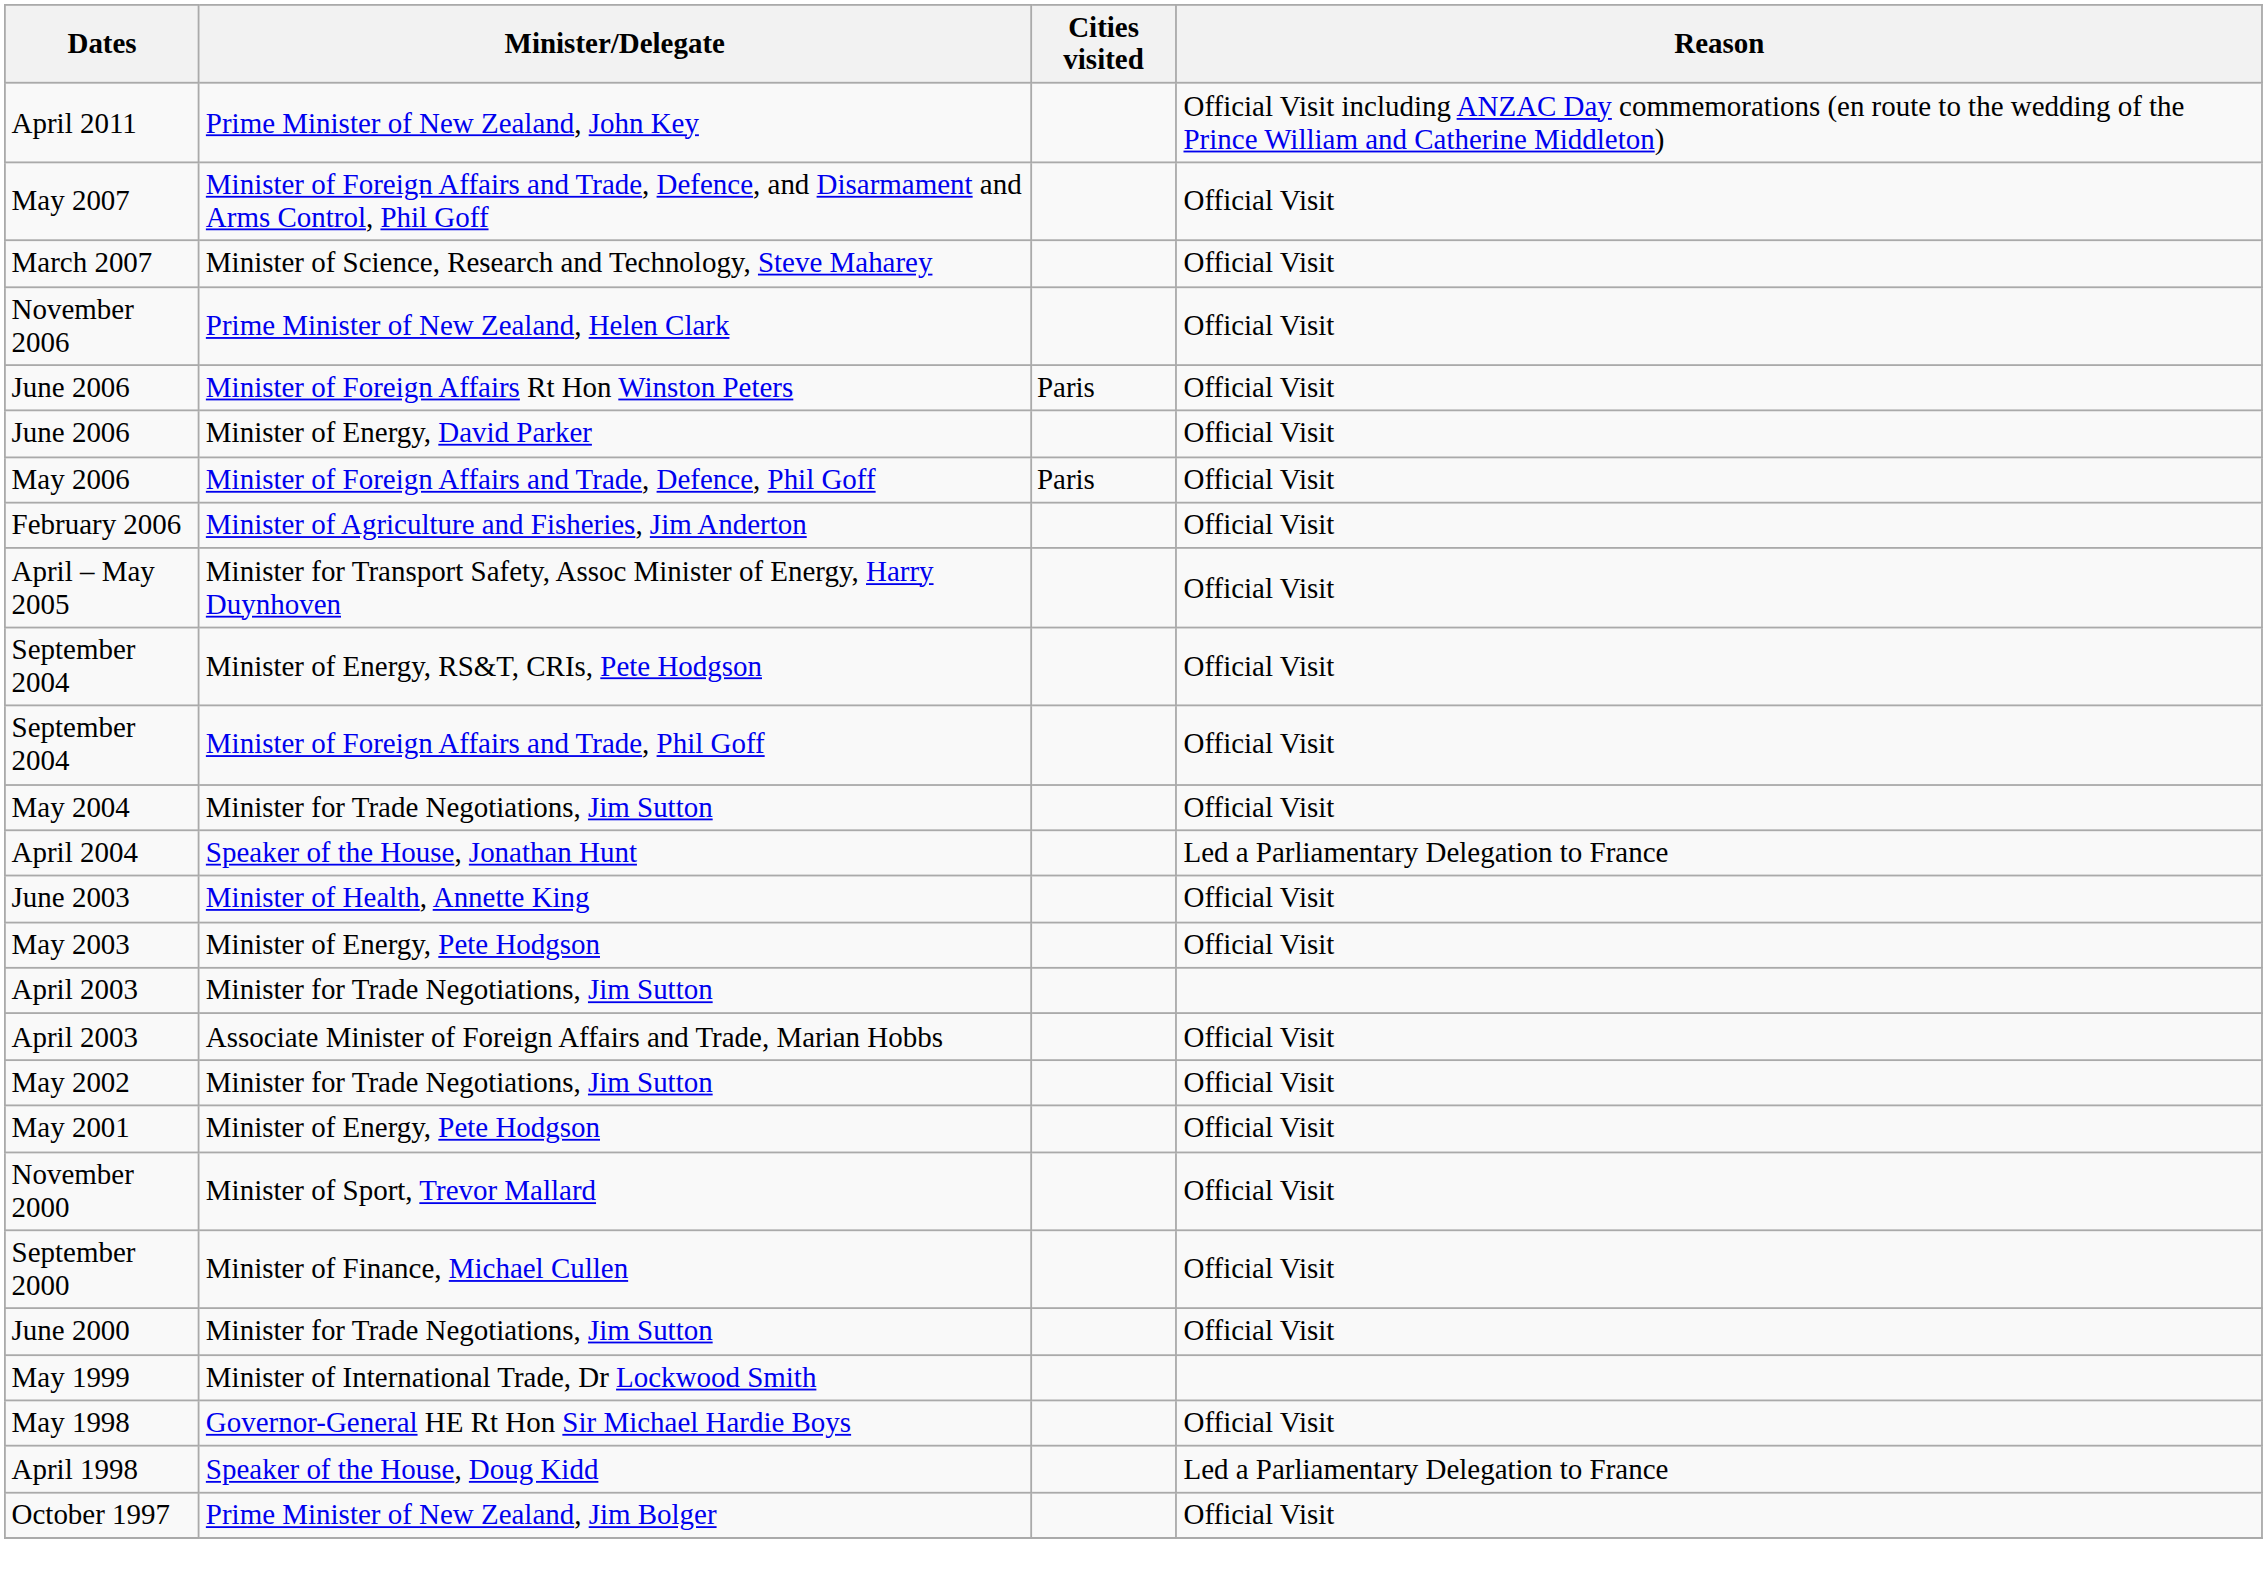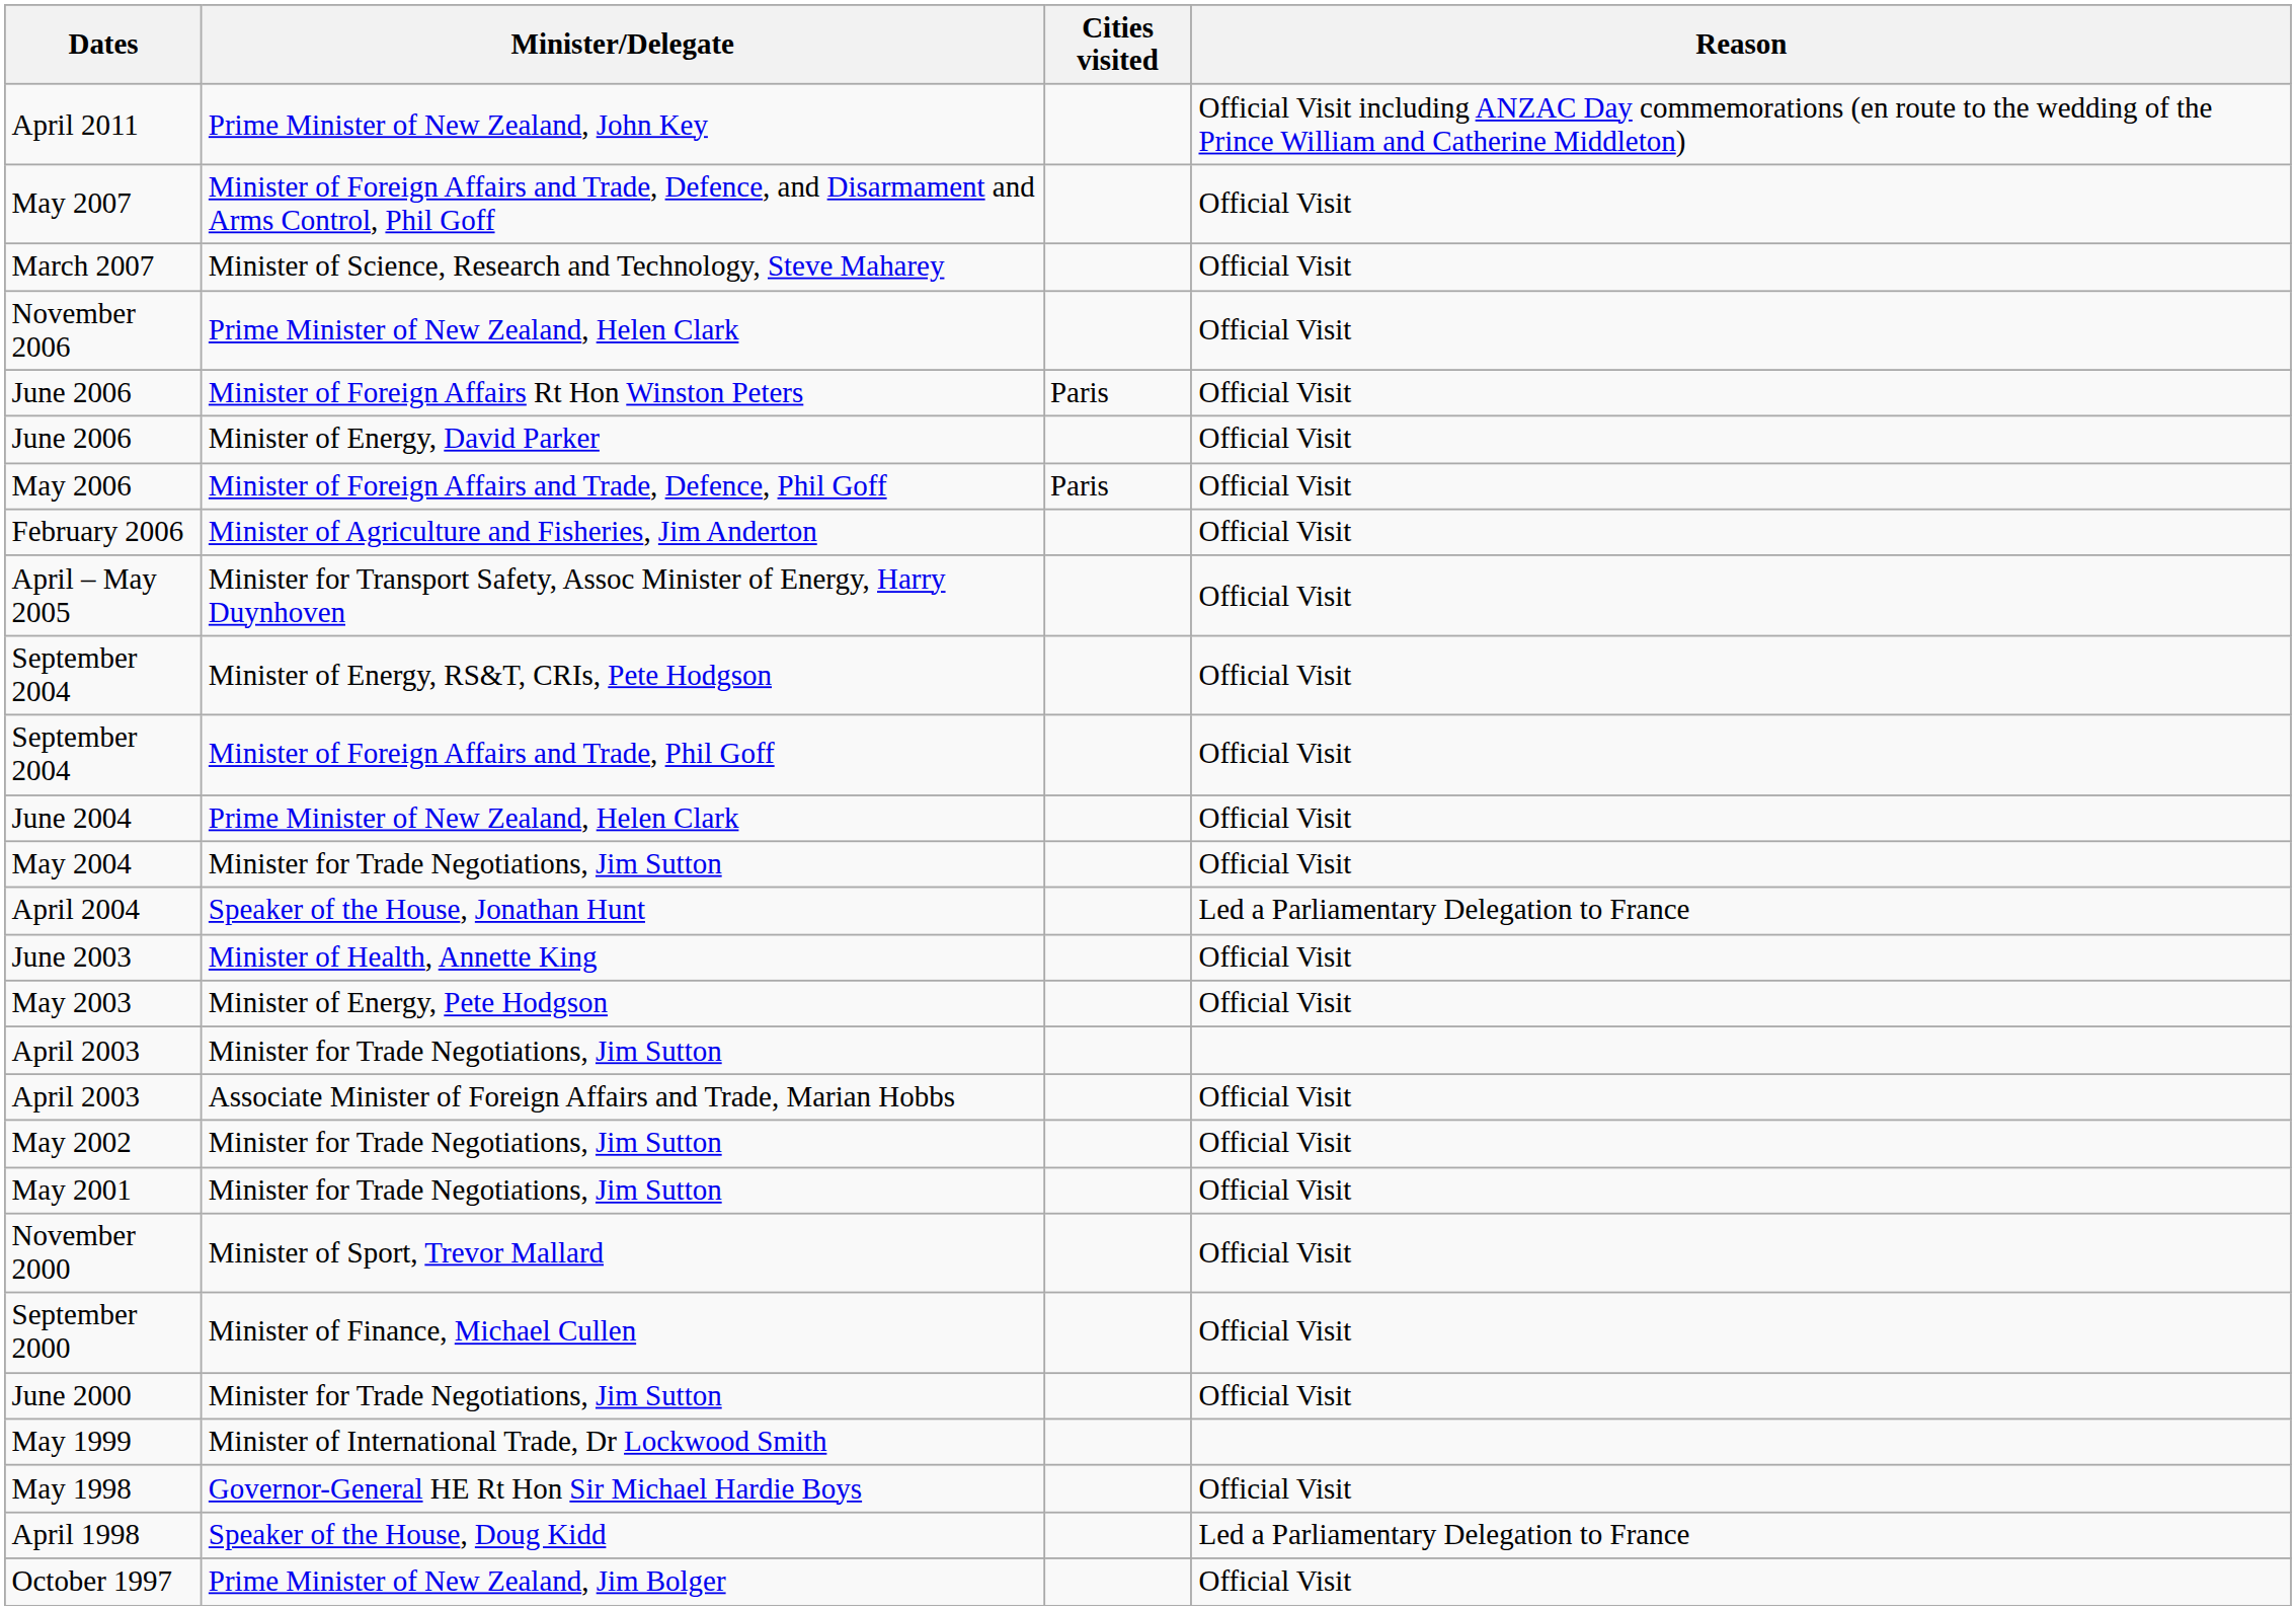 <table class=wikitable>
 <tr>
 <th>Dates</th>
 <th>Minister/Delegate</th>
 <th>Cities visited</th>
 <th>Reason</th>
 </tr>
 <tr>
 <td>April 2011</td>
 <td><a href='#'>Prime Minister of New Zealand</a>, <a href='#'>John Key</a></td>
 <td></td>
 <td>Official Visit including <a href='#'>ANZAC Day</a> commemorations (en route to the wedding of the <a href='#'>Prince William and Catherine Middleton</a>)</td>
 </tr>
 <tr>
 <td>May 2007</td>
 <td><a href='#'>Minister of Foreign Affairs and Trade</a>, <a href='#'>Defence</a>, and <a href='#'>Disarmament</a> and <a href='#'>Arms Control</a>, <a href='#'>Phil Goff</a></td>
 <td></td>
 <td>Official Visit</td>
 </tr>
 <tr>
 <td>March 2007</td>
 <td>Minister of Science, Research and Technology, <a href='#'>Steve Maharey</a></td>
 <td></td>
 <td>Official Visit</td>
 </tr>
 <tr>
 <td>November 2006</td>
 <td><a href='#'>Prime Minister of New Zealand</a>, <a href='#'>Helen Clark</a></td>
 <td></td>
 <td>Official Visit</td>
 </tr>
 <tr>
 <td>June 2006</td>
 <td><a href='#'>Minister of Foreign Affairs</a> Rt Hon <a href='#'>Winston Peters</a></td>
 <td>Paris</td>
 <td>Official Visit</td>
 </tr>
 <tr>
 <td>June 2006</td>
 <td>Minister of Energy, <a href='#'>David Parker</a></td>
 <td></td>
 <td>Official Visit</td>
 </tr>
 <tr>
 <td>May 2006</td>
 <td><a href='#'>Minister of Foreign Affairs and Trade</a>, <a href='#'>Defence</a>, <a href='#'>Phil Goff</a></td>
 <td>Paris</td>
 <td>Official Visit</td>
 </tr>
 <tr>
 <td>February 2006</td>
 <td><a href='#'>Minister of Agriculture and Fisheries</a>, <a href='#'>Jim Anderton</a></td>
 <td></td>
 <td>Official Visit</td>
 </tr>
 <tr>
 <td>April – May 2005</td>
 <td>Minister for Transport Safety, Assoc Minister of Energy, <a href='#'>Harry Duynhoven</a></td>
 <td></td>
 <td>Official Visit</td>
 </tr>
 <tr>
 <td>September 2004</td>
 <td>Minister of Energy, RS&T, CRIs, <a href='#'>Pete Hodgson</a></td>
 <td></td>
 <td>Official Visit</td>
 </tr>
 <tr>
 <td>September 2004</td>
 <td><a href='#'>Minister of Foreign Affairs and Trade</a>, <a href='#'>Phil Goff</a></td>
 <td></td>
 <td>Official Visit</td>
 </tr>
 <tr>
+<td>June 2004</td>
+<td><a href='#'>Prime Minister of New Zealand</a>, <a href='#'>Helen Clark</a></td>
+<td></td>
+<td>Official Visit</td>
+</tr>
+<tr>
 <td>May 2004</td>
 <td>Minister for Trade Negotiations, <a href='#'>Jim Sutton</a></td>
 <td></td>
 <td>Official Visit</td>
 </tr>
 <tr>
 <td>April 2004</td>
 <td><a href='#'>Speaker of the House</a>, <a href='#'>Jonathan Hunt</a></td>
 <td></td>
 <td>Led a Parliamentary Delegation to France</td>
 </tr>
 <tr>
 <td>June 2003</td>
 <td><a href='#'>Minister of Health</a>, <a href='#'>Annette King</a></td>
 <td></td>
 <td>Official Visit</td>
 </tr>
 <tr>
 <td>May 2003</td>
 <td>Minister of Energy, <a href='#'>Pete Hodgson</a></td>
 <td></td>
 <td>Official Visit</td>
 </tr>
 <tr>
 <td>April 2003</td>
 <td>Minister for Trade Negotiations, <a href='#'>Jim Sutton</a></td>
 <td></td>
 <td></td>
 </tr>
 <tr>
 <td>April 2003</td>
 <td>Associate Minister of Foreign Affairs and Trade, Marian Hobbs</td>
 <td></td>
 <td>Official Visit</td>
 </tr>
 <tr>
 <td>May 2002</td>
 <td>Minister for Trade Negotiations, <a href='#'>Jim Sutton</a></td>
 <td></td>
 <td>Official Visit</td>
 </tr>
 <tr>
 <td>May 2001</td>
-<td>Minister of Energy, <a href='#'>Pete Hodgson</a></td>
+<td>Minister for Trade Negotiations, <a href='#'>Jim Sutton</a></td>
 <td></td>
 <td>Official Visit</td>
 </tr>
 <tr>
 <td>November 2000</td>
 <td>Minister of Sport, <a href='#'>Trevor Mallard</a></td>
 <td></td>
 <td>Official Visit</td>
 </tr>
 <tr>
 <td>September 2000</td>
 <td>Minister of Finance, <a href='#'>Michael Cullen</a></td>
 <td></td>
 <td>Official Visit</td>
 </tr>
 <tr>
 <td>June 2000</td>
 <td>Minister for Trade Negotiations, <a href='#'>Jim Sutton</a></td>
 <td></td>
 <td>Official Visit</td>
 </tr>
 <tr>
 <td>May 1999</td>
 <td>Minister of International Trade, Dr <a href='#'>Lockwood Smith</a></td>
 <td></td>
 <td></td>
 </tr>
 <tr>
 <td>May 1998</td>
 <td><a href='#'>Governor-General</a> HE Rt Hon <a href='#'>Sir Michael Hardie Boys</a></td>
 <td></td>
 <td>Official Visit</td>
 </tr>
 <tr>
 <td>April 1998</td>
 <td><a href='#'>Speaker of the House</a>, <a href='#'>Doug Kidd</a></td>
 <td></td>
 <td>Led a Parliamentary Delegation to France</td>
 </tr>
 <tr>
 <td>October 1997</td>
 <td><a href='#'>Prime Minister of New Zealand</a>, <a href='#'>Jim Bolger</a></td>
 <td></td>
 <td>Official Visit</td>
 </tr>
 <tr>
 </tr>
 </table>
